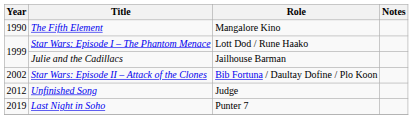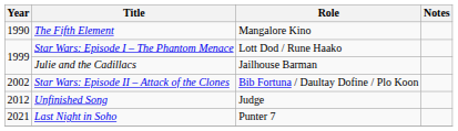 <table class="wikitable">
 <tr>
 <th>Year</th>
 <th>Title</th>
 <th>Role</th>
 <th>Notes</th>
 </tr>
 <tr>
 <td>1990</td>
 <td><em><a href='#'>The Fifth Element</a></em></td>
 <td>Mangalore Kino</td>
 <td></td>
 </tr>
 <tr>
 <td rowspan="2">1999</td>
 <td><em><a href='#'>Star Wars: Episode I – The Phantom Menace</a></em></td>
 <td>Lott Dod / Rune Haako</td>
 <td></td>
 </tr>
 <tr>
 <td><em>Julie and the Cadillacs</em></td>
 <td>Jailhouse Barman</td>
 <td></td>
 </tr>
 <tr>
 <td>2002</td>
 <td><em><a href='#'>Star Wars: Episode II – Attack of the Clones</a></em></td>
 <td><a href='#'>Bib Fortuna</a> / Daultay Dofine / Plo Koon</td>
 <td></td>
 </tr>
 <tr>
 <td>2012</td>
 <td><em><a href='#'>Unfinished Song</a></em></td>
 <td>Judge</td>
 <td></td>
 </tr>
 <tr>
-<td>2019</td>
+<td>2021</td>
 <td><em><a href='#'>Last Night in Soho</a></em></td>
 <td>Punter 7</td>
 <td></td>
 </tr>
 <tr>
 </tr>
 </table>
